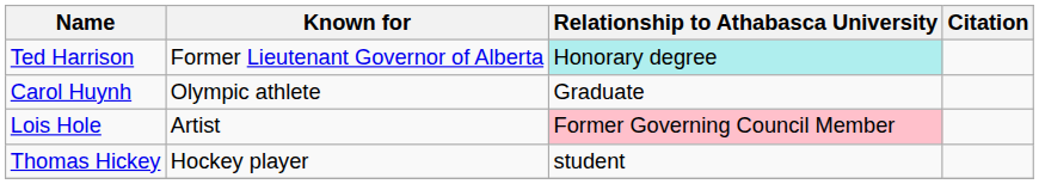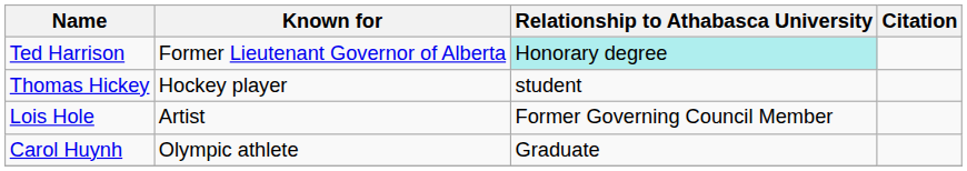 <table class="wikitable">
 <tr>
 <th>Name</th>
 <th>Known for</th>
 <th>Relationship to Athabasca University</th>
 <th>Citation</th>
 </tr>
 <tr>
 <td><a href='#'>Ted Harrison</a></td>
 <td>Former <a href='#'>Lieutenant Governor of Alberta</a></td>
 <td style="background: paleturquoise;">Honorary degree</td>
 <td></td>
 </tr>
 <tr>
+<td><a href='#'>Thomas Hickey</a></td>
+<td>Hockey player</td>
+<td>student</td>
+<td></td>
+</tr>
+<tr>
+<td><a href='#'>Lois Hole</a></td>
+<td>Artist</td>
+<td>Former Governing Council Member</td>
+<td></td>
+</tr>
+<tr>
 <td><a href='#'>Carol Huynh</a></td>
 <td>Olympic athlete</td>
 <td>Graduate</td>
 <td></td>
 </tr>
 <tr>
-<td><a href='#'>Lois Hole</a></td>
-<td>Artist</td>
-<td style="background: pink;">Former Governing Council Member</td>
-<td></td>
-</tr>
-<tr>
-<td><a href='#'>Thomas Hickey</a></td>
-<td>Hockey player</td>
-<td>student</td>
-<td></td>
-</tr>
-<tr>
 </tr>
 </table>
